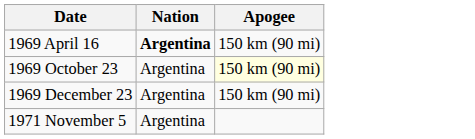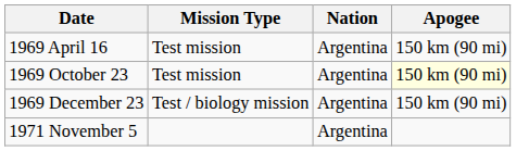 <table class="wikitable sortable">
 <tr>
 <th>Date</th>
+<th>Mission Type</th>
 <th>Nation</th>
 <th>Apogee</th>
 </tr>
 <tr>
 <td>1969 April 16</td>
-<td><strong>Argentina</strong></td>
+<td>Test mission</td>
+<td>Argentina</td>
 <td>150 km (90 mi)</td>
 </tr>
 <tr>
 <td>1969 October 23</td>
+<td>Test mission</td>
 <td>Argentina</td>
 <td style="background: lightyellow;">150 km (90 mi)</td>
 </tr>
 <tr>
 <td>1969 December 23</td>
+<td>Test / biology mission</td>
 <td>Argentina</td>
 <td>150 km (90 mi)</td>
 </tr>
 <tr>
 <td>1971 November 5</td>
+<td></td>
 <td>Argentina</td>
 <td></td>
 </tr>
 </table>
